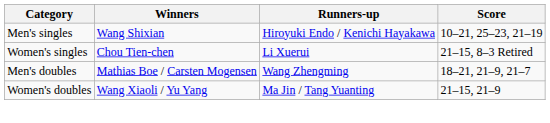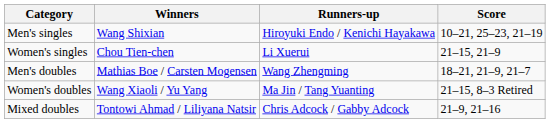 <table class=wikitable style="white-space:nowrap;">
 <tr>
 <th>Category</th>
 <th>Winners</th>
 <th>Runners-up</th>
 <th>Score</th>
 </tr>
 <tr>
 <td>Men's singles</td>
 <td> <a href='#'>Wang Shixian</a></td>
 <td> <a href='#'>Hiroyuki Endo</a> / <a href='#'>Kenichi Hayakawa</a></td>
 <td>10–21, 25–23, 21–19</td>
 </tr>
 <tr>
 <td>Women's singles</td>
 <td> <a href='#'>Chou Tien-chen</a></td>
 <td> <a href='#'>Li Xuerui</a></td>
-<td>21–15, 8–3 Retired</td>
+<td>21–15, 21–9</td>
 </tr>
 <tr>
 <td>Men's doubles</td>
 <td> <a href='#'>Mathias Boe</a> / <a href='#'>Carsten Mogensen</a></td>
 <td> <a href='#'>Wang Zhengming</a></td>
 <td>18–21, 21–9, 21–7</td>
 </tr>
 <tr>
 <td>Women's doubles</td>
 <td> <a href='#'>Wang Xiaoli</a> / <a href='#'>Yu Yang</a></td>
 <td> <a href='#'>Ma Jin</a> / <a href='#'>Tang Yuanting</a></td>
-<td>21–15, 21–9</td>
+<td>21–15, 8–3 Retired</td>
+</tr>
+<tr>
+<td>Mixed doubles</td>
+<td> <a href='#'>Tontowi Ahmad</a> / <a href='#'>Liliyana Natsir</a></td>
+<td> <a href='#'>Chris Adcock</a> / <a href='#'>Gabby Adcock</a></td>
+<td>21–9, 21–16</td>
 </tr>
 </table>
